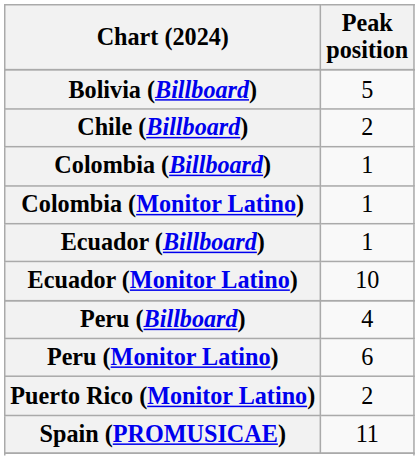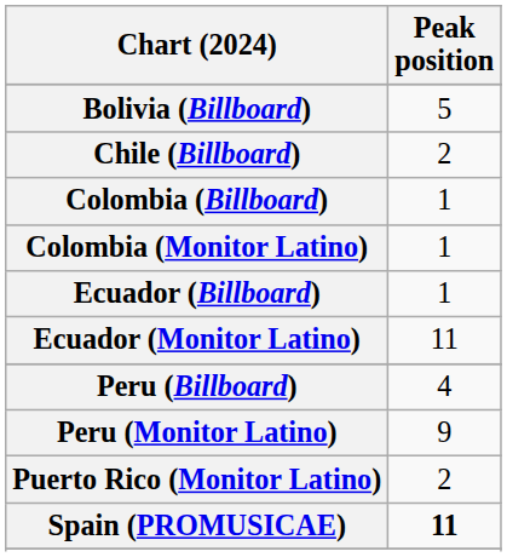 <table class="wikitable sortable plainrowheaders" style="text-align:center">
 <tr>
 <th scope="col">Chart (2024)</th>
 <th scope="col">Peak<br>position</th>
 </tr>
 <tr>
 </tr>
 <tr>
 <th scope="row">Bolivia (<em><a href='#'>Billboard</a></em>)</th>
 <td>5</td>
 </tr>
 <tr>
 <th scope="row">Chile (<em><a href='#'>Billboard</a></em>)</th>
 <td>2</td>
 </tr>
 <tr>
 <th scope="row">Colombia (<em><a href='#'>Billboard</a></em>)</th>
 <td>1</td>
 </tr>
 <tr>
 <th scope="row">Colombia (<a href='#'>Monitor Latino</a>)</th>
 <td>1</td>
 </tr>
 <tr>
 <th scope="row">Ecuador (<em><a href='#'>Billboard</a></em>)</th>
 <td>1</td>
 </tr>
 <tr>
 <th scope="row">Ecuador (<a href='#'>Monitor Latino</a>)</th>
-<td>10</td>
+<td>11</td>
 </tr>
 <tr>
 </tr>
 <tr>
 <th scope="row">Peru (<em><a href='#'>Billboard</a></em>)</th>
 <td>4</td>
 </tr>
 <tr>
 <th scope="row">Peru (<a href='#'>Monitor Latino</a>)</th>
-<td>6</td>
+<td>9</td>
 </tr>
 <tr>
 <th scope="row">Puerto Rico (<a href='#'>Monitor Latino</a>)</th>
 <td>2</td>
 </tr>
 <tr>
 <th scope="row">Spain (<a href='#'>PROMUSICAE</a>)</th>
-<td>11</td>
+<td><strong>11</strong></td>
 </tr>
 <tr>
 </tr>
 <tr>
 </tr>
 <tr>
 </tr>
 <tr>
 </tr>
 </table>
